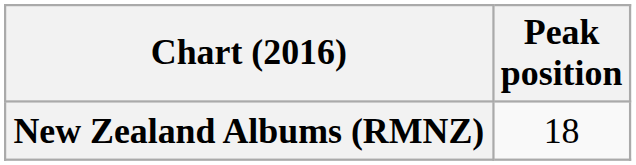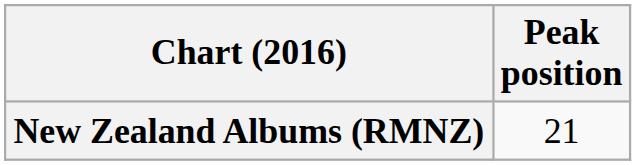 <table class="wikitable plainrowheaders" style="text-align:center">
 <tr>
 <th scope="col">Chart (2016)</th>
 <th scope="col">Peak<br> position</th>
 </tr>
 <tr>
 <th scope="row">New Zealand Albums (RMNZ)</th>
-<td>18</td>
+<td>21</td>
 </tr>
 </table>
